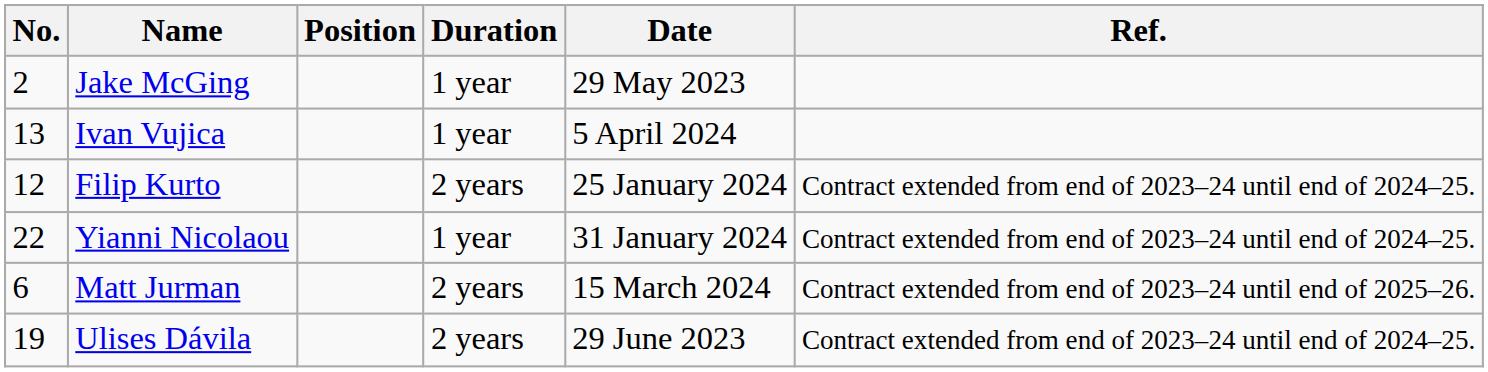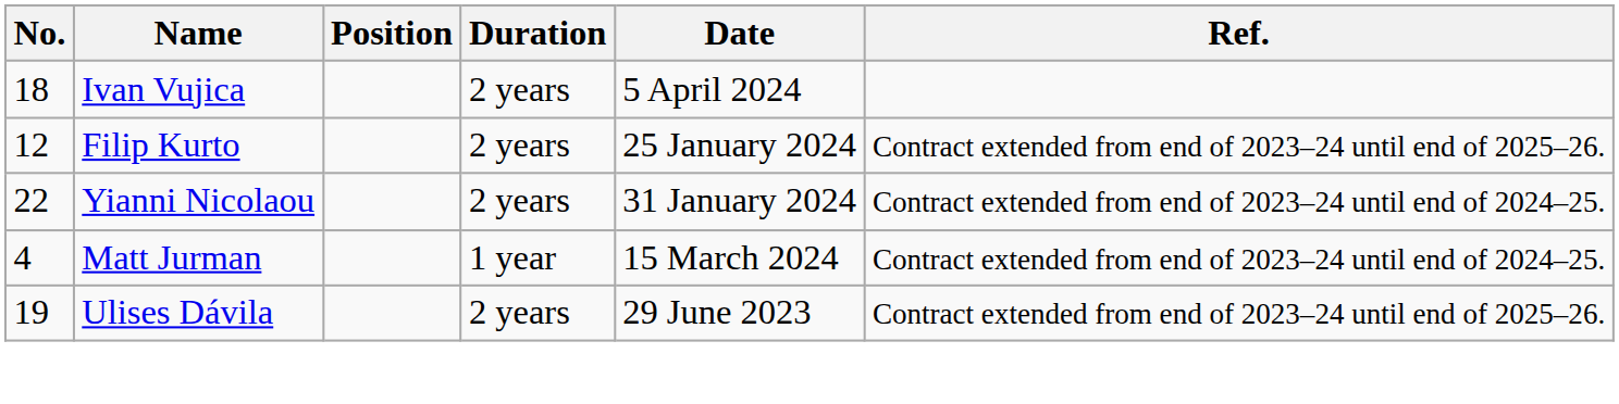 <table class="wikitable plainrowheaders sortable" style="text-align:center; text-align:left">
 <tr>
 <th scope="col">No.</th>
 <th scope="col">Name</th>
 <th scope="col">Position</th>
 <th scope="col">Duration</th>
 <th scope="col">Date</th>
 <th scope="col" class="unsortable">Ref.</th>
 </tr>
 <tr>
-<td>2</td>
-<td><a href='#'>Jake McGing</a></td>
-<td></td>
-<td>1 year</td>
-<td>29 May 2023</td>
-<td></td>
-</tr>
-<tr>
-<td>13</td>
+<td>18</td>
 <td><a href='#'>Ivan Vujica</a></td>
 <td></td>
-<td>1 year</td>
+<td>2 years</td>
 <td>5 April 2024</td>
 <td></td>
 </tr>
 <tr>
 <td>12</td>
 <td> <a href='#'>Filip Kurto</a></td>
 <td></td>
 <td>2 years</td>
 <td>25 January 2024</td>
-<td><small>Contract extended from end of 2023–24 until end of 2024–25.</small></td>
+<td><small>Contract extended from end of 2023–24 until end of 2025–26.</small></td>
 </tr>
 <tr>
 <td>22</td>
 <td><a href='#'>Yianni Nicolaou</a></td>
 <td></td>
-<td>1 year</td>
+<td>2 years</td>
 <td>31 January 2024</td>
 <td><small>Contract extended from end of 2023–24 until end of 2024–25.</small></td>
 </tr>
 <tr>
-<td>6</td>
+<td>4</td>
 <td><a href='#'>Matt Jurman</a></td>
 <td></td>
-<td>2 years</td>
+<td>1 year</td>
 <td>15 March 2024</td>
-<td><small>Contract extended from end of 2023–24 until end of 2025–26.</small></td>
+<td><small>Contract extended from end of 2023–24 until end of 2024–25.</small></td>
 </tr>
 <tr>
 <td>19</td>
 <td> <a href='#'>Ulises Dávila</a></td>
 <td></td>
 <td>2 years</td>
 <td>29 June 2023</td>
-<td><small>Contract extended from end of 2023–24 until end of 2024–25.</small></td>
+<td><small>Contract extended from end of 2023–24 until end of 2025–26.</small></td>
 </tr>
 </table>
